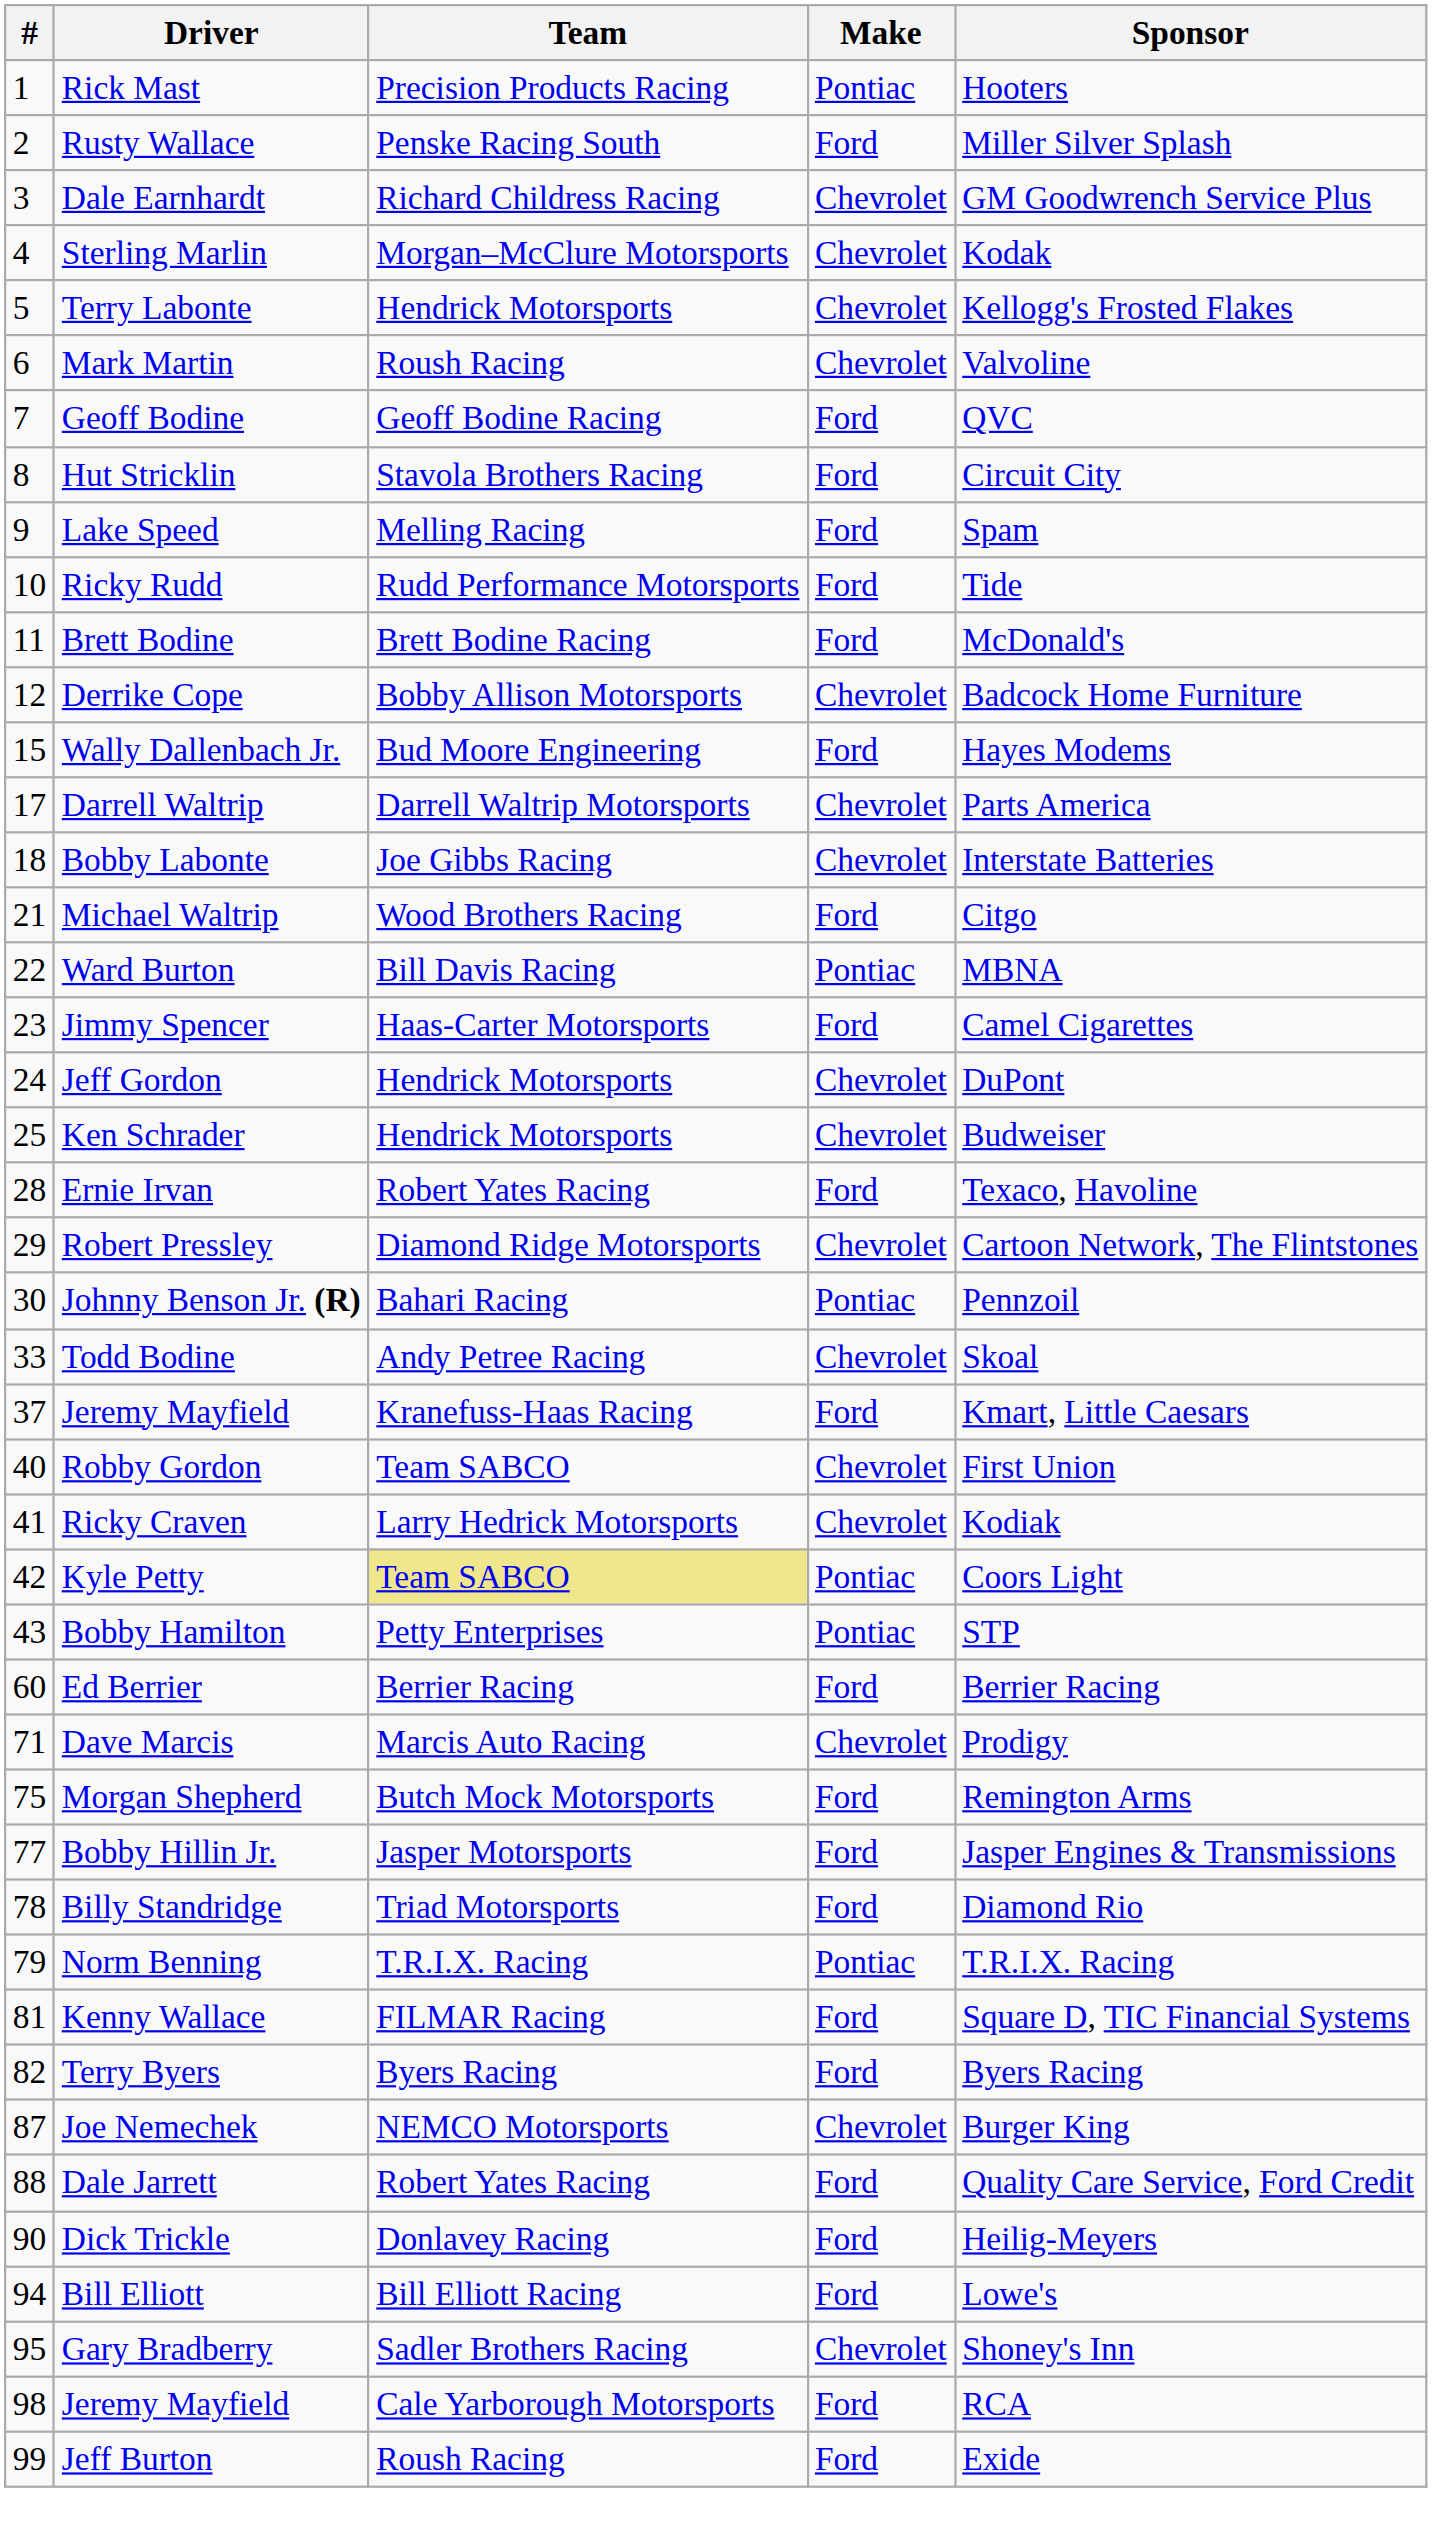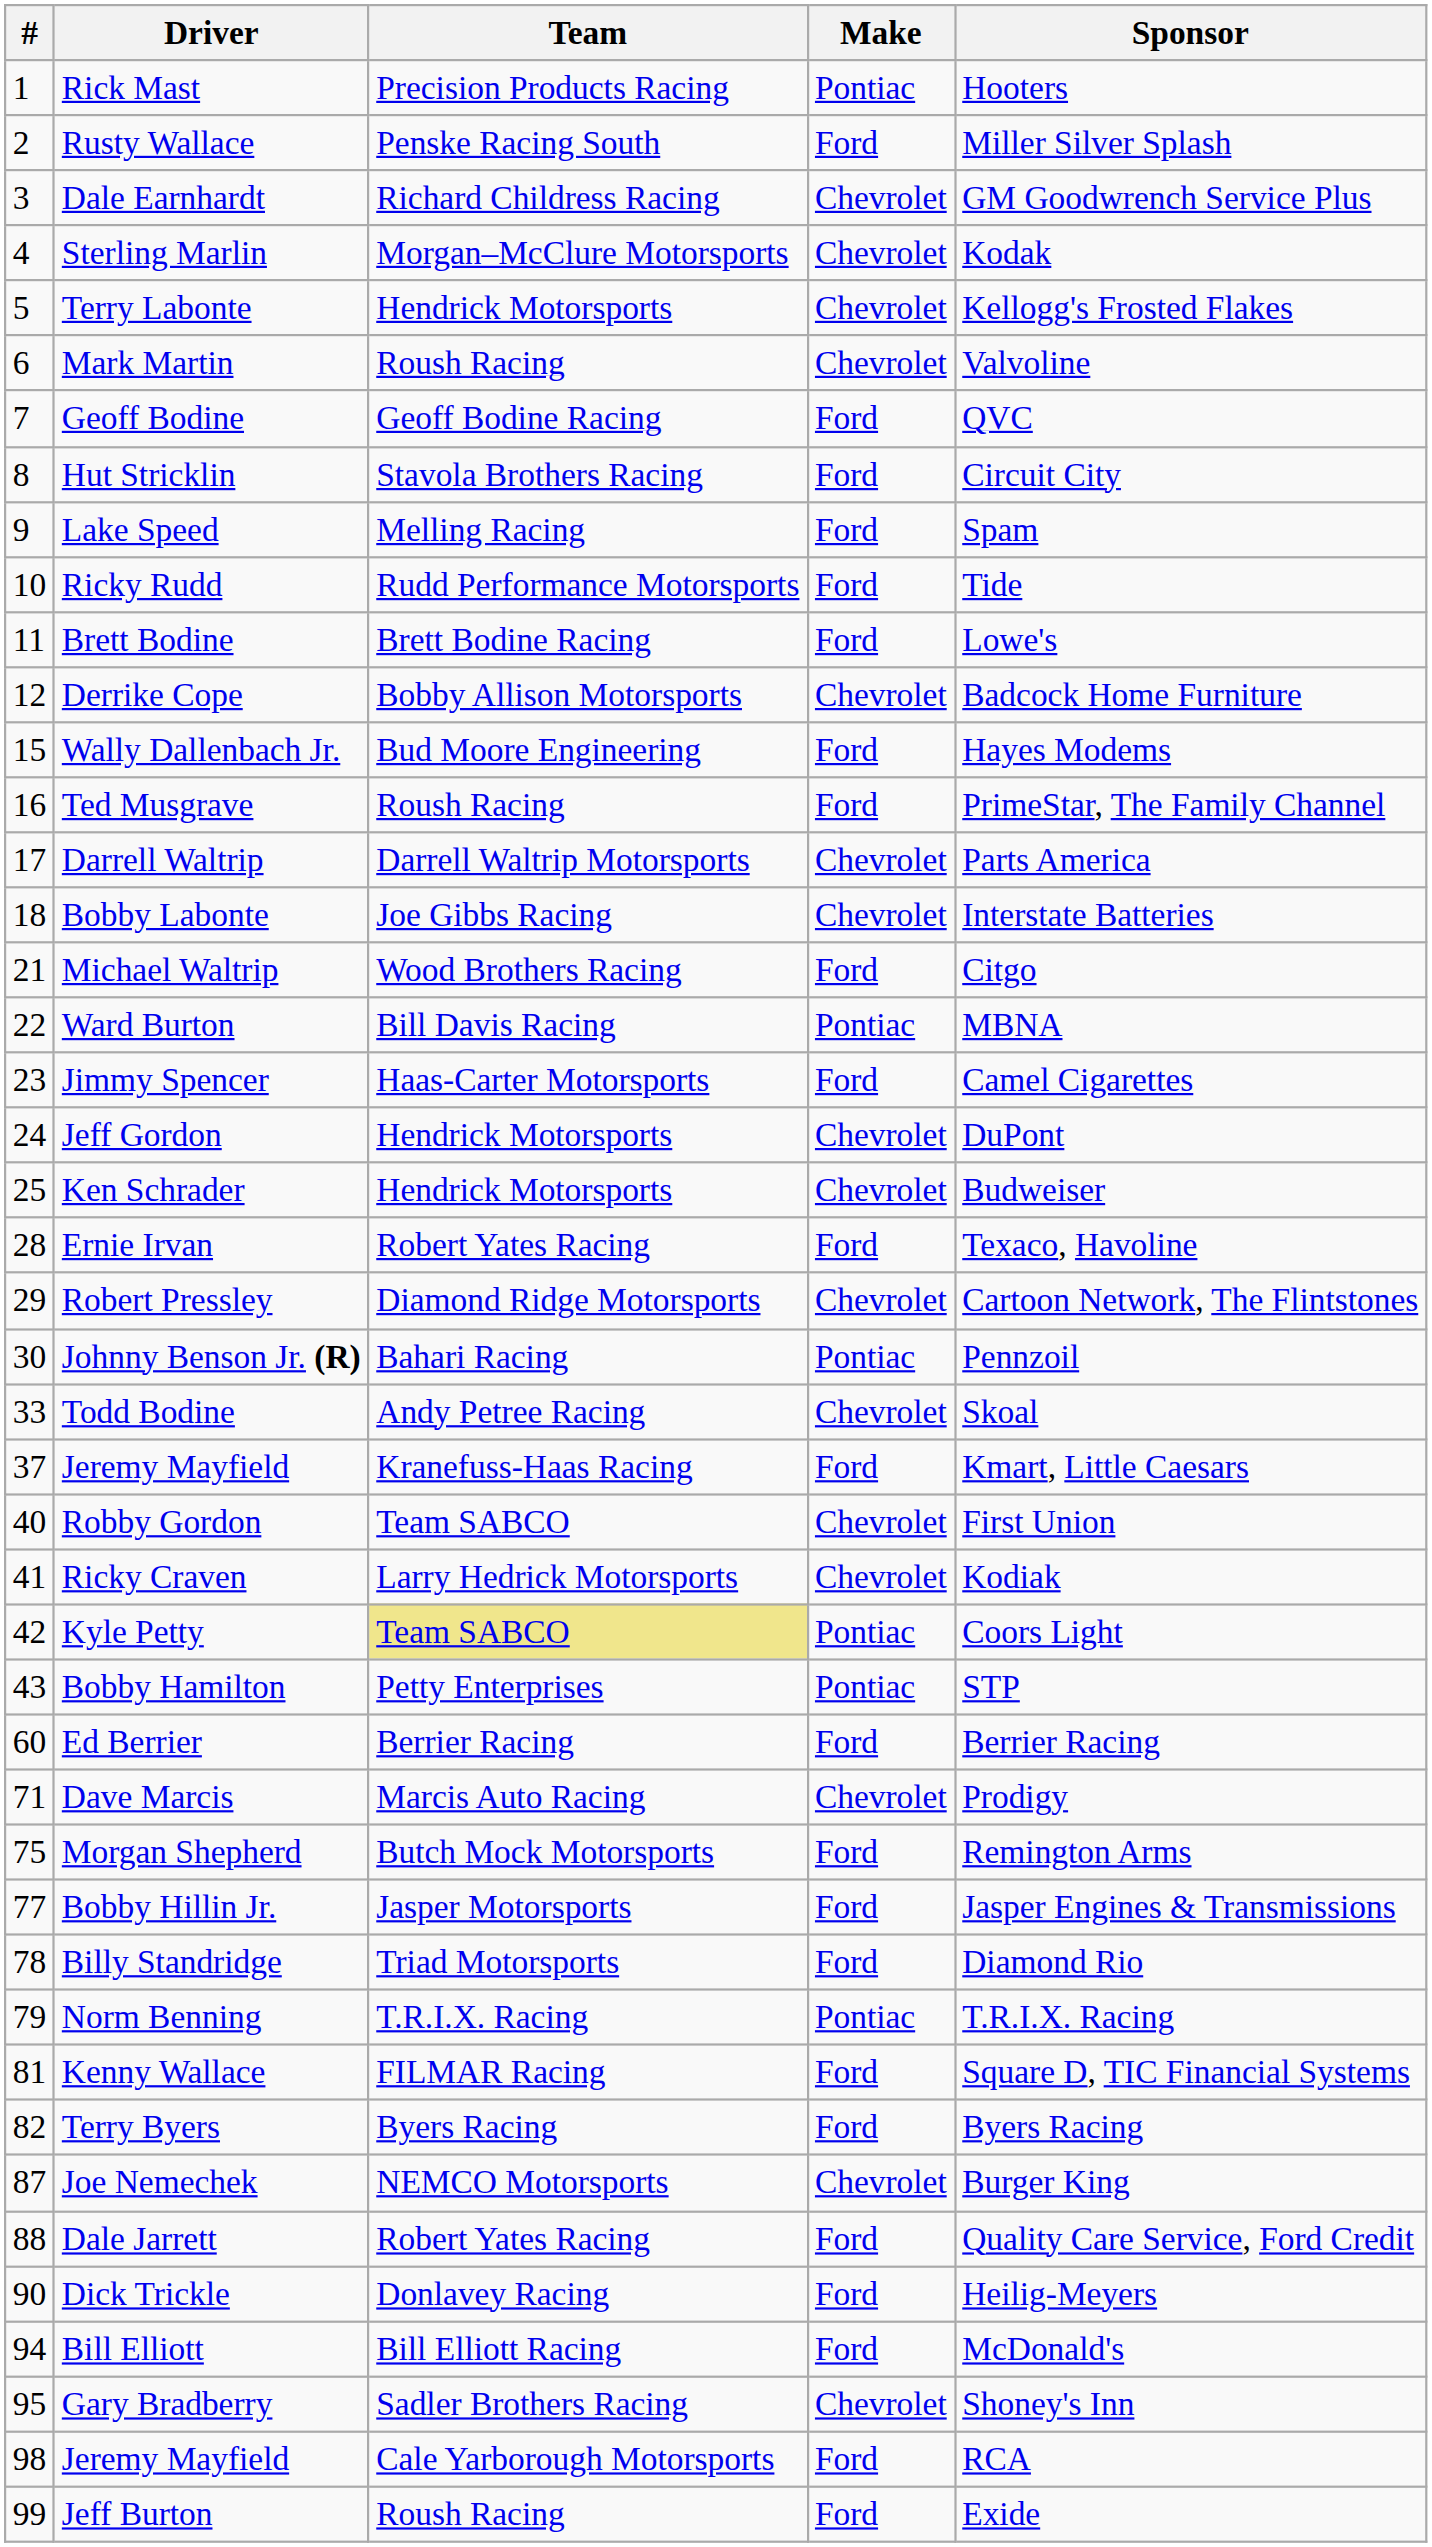 <table class="wikitable" style="font-size:95%">
 <tr>
 <th>#</th>
 <th>Driver</th>
 <th>Team</th>
 <th>Make</th>
 <th>Sponsor</th>
 </tr>
 <tr>
 <td>1</td>
 <td><a href='#'>Rick Mast</a></td>
 <td><a href='#'>Precision Products Racing</a></td>
 <td><a href='#'>Pontiac</a></td>
 <td><a href='#'>Hooters</a></td>
 </tr>
 <tr>
 <td>2</td>
 <td><a href='#'>Rusty Wallace</a></td>
 <td><a href='#'>Penske Racing South</a></td>
 <td><a href='#'>Ford</a></td>
 <td><a href='#'>Miller Silver Splash</a></td>
 </tr>
 <tr>
 <td>3</td>
 <td><a href='#'>Dale Earnhardt</a></td>
 <td><a href='#'>Richard Childress Racing</a></td>
 <td><a href='#'>Chevrolet</a></td>
 <td><a href='#'>GM Goodwrench Service Plus</a></td>
 </tr>
 <tr>
 <td>4</td>
 <td><a href='#'>Sterling Marlin</a></td>
 <td><a href='#'>Morgan–McClure Motorsports</a></td>
 <td><a href='#'>Chevrolet</a></td>
 <td><a href='#'>Kodak</a></td>
 </tr>
 <tr>
 <td>5</td>
 <td><a href='#'>Terry Labonte</a></td>
 <td><a href='#'>Hendrick Motorsports</a></td>
 <td><a href='#'>Chevrolet</a></td>
 <td><a href='#'>Kellogg's Frosted Flakes</a></td>
 </tr>
 <tr>
 <td>6</td>
 <td><a href='#'>Mark Martin</a></td>
 <td><a href='#'>Roush Racing</a></td>
 <td><a href='#'>Chevrolet</a></td>
 <td><a href='#'>Valvoline</a></td>
 </tr>
 <tr>
 <td>7</td>
 <td><a href='#'>Geoff Bodine</a></td>
 <td><a href='#'>Geoff Bodine Racing</a></td>
 <td><a href='#'>Ford</a></td>
 <td><a href='#'>QVC</a></td>
 </tr>
 <tr>
 <td>8</td>
 <td><a href='#'>Hut Stricklin</a></td>
 <td><a href='#'>Stavola Brothers Racing</a></td>
 <td><a href='#'>Ford</a></td>
 <td><a href='#'>Circuit City</a></td>
 </tr>
 <tr>
 <td>9</td>
 <td><a href='#'>Lake Speed</a></td>
 <td><a href='#'>Melling Racing</a></td>
 <td><a href='#'>Ford</a></td>
 <td><a href='#'>Spam</a></td>
 </tr>
 <tr>
 <td>10</td>
 <td><a href='#'>Ricky Rudd</a></td>
 <td><a href='#'>Rudd Performance Motorsports</a></td>
 <td><a href='#'>Ford</a></td>
 <td><a href='#'>Tide</a></td>
 </tr>
 <tr>
 <td>11</td>
 <td><a href='#'>Brett Bodine</a></td>
 <td><a href='#'>Brett Bodine Racing</a></td>
 <td><a href='#'>Ford</a></td>
-<td><a href='#'>McDonald's</a></td>
+<td><a href='#'>Lowe's</a></td>
 </tr>
 <tr>
 <td>12</td>
 <td><a href='#'>Derrike Cope</a></td>
 <td><a href='#'>Bobby Allison Motorsports</a></td>
 <td><a href='#'>Chevrolet</a></td>
 <td><a href='#'>Badcock Home Furniture</a></td>
 </tr>
 <tr>
 <td>15</td>
 <td><a href='#'>Wally Dallenbach Jr.</a></td>
 <td><a href='#'>Bud Moore Engineering</a></td>
 <td><a href='#'>Ford</a></td>
 <td><a href='#'>Hayes Modems</a></td>
+</tr>
+<tr>
+<td>16</td>
+<td><a href='#'>Ted Musgrave</a></td>
+<td><a href='#'>Roush Racing</a></td>
+<td><a href='#'>Ford</a></td>
+<td><a href='#'>PrimeStar</a>, <a href='#'>The Family Channel</a></td>
 </tr>
 <tr>
 <td>17</td>
 <td><a href='#'>Darrell Waltrip</a></td>
 <td><a href='#'>Darrell Waltrip Motorsports</a></td>
 <td><a href='#'>Chevrolet</a></td>
 <td><a href='#'>Parts America</a></td>
 </tr>
 <tr>
 <td>18</td>
 <td><a href='#'>Bobby Labonte</a></td>
 <td><a href='#'>Joe Gibbs Racing</a></td>
 <td><a href='#'>Chevrolet</a></td>
 <td><a href='#'>Interstate Batteries</a></td>
 </tr>
 <tr>
 <td>21</td>
 <td><a href='#'>Michael Waltrip</a></td>
 <td><a href='#'>Wood Brothers Racing</a></td>
 <td><a href='#'>Ford</a></td>
 <td><a href='#'>Citgo</a></td>
 </tr>
 <tr>
 <td>22</td>
 <td><a href='#'>Ward Burton</a></td>
 <td><a href='#'>Bill Davis Racing</a></td>
 <td><a href='#'>Pontiac</a></td>
 <td><a href='#'>MBNA</a></td>
 </tr>
 <tr>
 <td>23</td>
 <td><a href='#'>Jimmy Spencer</a></td>
 <td><a href='#'>Haas-Carter Motorsports</a></td>
 <td><a href='#'>Ford</a></td>
 <td><a href='#'>Camel Cigarettes</a></td>
 </tr>
 <tr>
 <td>24</td>
 <td><a href='#'>Jeff Gordon</a></td>
 <td><a href='#'>Hendrick Motorsports</a></td>
 <td><a href='#'>Chevrolet</a></td>
 <td><a href='#'>DuPont</a></td>
 </tr>
 <tr>
 <td>25</td>
 <td><a href='#'>Ken Schrader</a></td>
 <td><a href='#'>Hendrick Motorsports</a></td>
 <td><a href='#'>Chevrolet</a></td>
 <td><a href='#'>Budweiser</a></td>
 </tr>
 <tr>
 <td>28</td>
 <td><a href='#'>Ernie Irvan</a></td>
 <td><a href='#'>Robert Yates Racing</a></td>
 <td><a href='#'>Ford</a></td>
 <td><a href='#'>Texaco</a>, <a href='#'>Havoline</a></td>
 </tr>
 <tr>
 <td>29</td>
 <td><a href='#'>Robert Pressley</a></td>
 <td><a href='#'>Diamond Ridge Motorsports</a></td>
 <td><a href='#'>Chevrolet</a></td>
 <td><a href='#'>Cartoon Network</a>, <a href='#'>The Flintstones</a></td>
 </tr>
 <tr>
 <td>30</td>
 <td><a href='#'>Johnny Benson Jr.</a> <strong>(R)</strong></td>
 <td><a href='#'>Bahari Racing</a></td>
 <td><a href='#'>Pontiac</a></td>
 <td><a href='#'>Pennzoil</a></td>
 </tr>
 <tr>
 <td>33</td>
 <td><a href='#'>Todd Bodine</a></td>
 <td><a href='#'>Andy Petree Racing</a></td>
 <td><a href='#'>Chevrolet</a></td>
 <td><a href='#'>Skoal</a></td>
 </tr>
 <tr>
 <td>37</td>
 <td><a href='#'>Jeremy Mayfield</a></td>
 <td><a href='#'>Kranefuss-Haas Racing</a></td>
 <td><a href='#'>Ford</a></td>
 <td><a href='#'>Kmart</a>, <a href='#'>Little Caesars</a></td>
 </tr>
 <tr>
 <td>40</td>
 <td><a href='#'>Robby Gordon</a></td>
 <td><a href='#'>Team SABCO</a></td>
 <td><a href='#'>Chevrolet</a></td>
 <td><a href='#'>First Union</a></td>
 </tr>
 <tr>
 <td>41</td>
 <td><a href='#'>Ricky Craven</a></td>
 <td><a href='#'>Larry Hedrick Motorsports</a></td>
 <td><a href='#'>Chevrolet</a></td>
 <td><a href='#'>Kodiak</a></td>
 </tr>
 <tr>
 <td>42</td>
 <td><a href='#'>Kyle Petty</a></td>
 <td style="background: khaki;"><a href='#'>Team SABCO</a></td>
 <td><a href='#'>Pontiac</a></td>
 <td><a href='#'>Coors Light</a></td>
 </tr>
 <tr>
 <td>43</td>
 <td><a href='#'>Bobby Hamilton</a></td>
 <td><a href='#'>Petty Enterprises</a></td>
 <td><a href='#'>Pontiac</a></td>
 <td><a href='#'>STP</a></td>
 </tr>
 <tr>
 <td>60</td>
 <td><a href='#'>Ed Berrier</a></td>
 <td><a href='#'>Berrier Racing</a></td>
 <td><a href='#'>Ford</a></td>
 <td><a href='#'>Berrier Racing</a></td>
 </tr>
 <tr>
 <td>71</td>
 <td><a href='#'>Dave Marcis</a></td>
 <td><a href='#'>Marcis Auto Racing</a></td>
 <td><a href='#'>Chevrolet</a></td>
 <td><a href='#'>Prodigy</a></td>
 </tr>
 <tr>
 <td>75</td>
 <td><a href='#'>Morgan Shepherd</a></td>
 <td><a href='#'>Butch Mock Motorsports</a></td>
 <td><a href='#'>Ford</a></td>
 <td><a href='#'>Remington Arms</a></td>
 </tr>
 <tr>
 <td>77</td>
 <td><a href='#'>Bobby Hillin Jr.</a></td>
 <td><a href='#'>Jasper Motorsports</a></td>
 <td><a href='#'>Ford</a></td>
 <td><a href='#'>Jasper Engines & Transmissions</a></td>
 </tr>
 <tr>
 <td>78</td>
 <td><a href='#'>Billy Standridge</a></td>
 <td><a href='#'>Triad Motorsports</a></td>
 <td><a href='#'>Ford</a></td>
 <td><a href='#'>Diamond Rio</a></td>
 </tr>
 <tr>
 <td>79</td>
 <td><a href='#'>Norm Benning</a></td>
 <td><a href='#'>T.R.I.X. Racing</a></td>
 <td><a href='#'>Pontiac</a></td>
 <td><a href='#'>T.R.I.X. Racing</a></td>
 </tr>
 <tr>
 <td>81</td>
 <td><a href='#'>Kenny Wallace</a></td>
 <td><a href='#'>FILMAR Racing</a></td>
 <td><a href='#'>Ford</a></td>
 <td><a href='#'>Square D</a>, <a href='#'>TIC Financial Systems</a></td>
 </tr>
 <tr>
 <td>82</td>
 <td><a href='#'>Terry Byers</a></td>
 <td><a href='#'>Byers Racing</a></td>
 <td><a href='#'>Ford</a></td>
 <td><a href='#'>Byers Racing</a></td>
 </tr>
 <tr>
 <td>87</td>
 <td><a href='#'>Joe Nemechek</a></td>
 <td><a href='#'>NEMCO Motorsports</a></td>
 <td><a href='#'>Chevrolet</a></td>
 <td><a href='#'>Burger King</a></td>
 </tr>
 <tr>
 <td>88</td>
 <td><a href='#'>Dale Jarrett</a></td>
 <td><a href='#'>Robert Yates Racing</a></td>
 <td><a href='#'>Ford</a></td>
 <td><a href='#'>Quality Care Service</a>, <a href='#'>Ford Credit</a></td>
 </tr>
 <tr>
 <td>90</td>
 <td><a href='#'>Dick Trickle</a></td>
 <td><a href='#'>Donlavey Racing</a></td>
 <td><a href='#'>Ford</a></td>
 <td><a href='#'>Heilig-Meyers</a></td>
 </tr>
 <tr>
 <td>94</td>
 <td><a href='#'>Bill Elliott</a></td>
 <td><a href='#'>Bill Elliott Racing</a></td>
 <td><a href='#'>Ford</a></td>
-<td><a href='#'>Lowe's</a></td>
+<td><a href='#'>McDonald's</a></td>
 </tr>
 <tr>
 <td>95</td>
 <td><a href='#'>Gary Bradberry</a></td>
 <td><a href='#'>Sadler Brothers Racing</a></td>
 <td><a href='#'>Chevrolet</a></td>
 <td><a href='#'>Shoney's Inn</a></td>
 </tr>
 <tr>
 <td>98</td>
 <td><a href='#'>Jeremy Mayfield</a></td>
 <td><a href='#'>Cale Yarborough Motorsports</a></td>
 <td><a href='#'>Ford</a></td>
 <td><a href='#'>RCA</a></td>
 </tr>
 <tr>
 <td>99</td>
 <td><a href='#'>Jeff Burton</a></td>
 <td><a href='#'>Roush Racing</a></td>
 <td><a href='#'>Ford</a></td>
 <td><a href='#'>Exide</a></td>
 </tr>
 </table>
